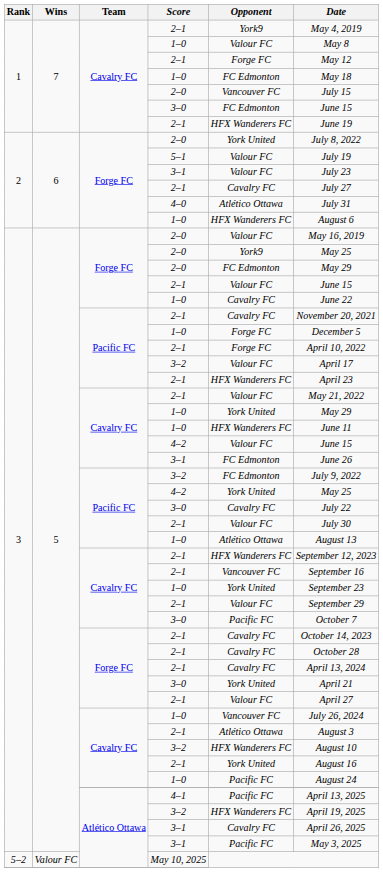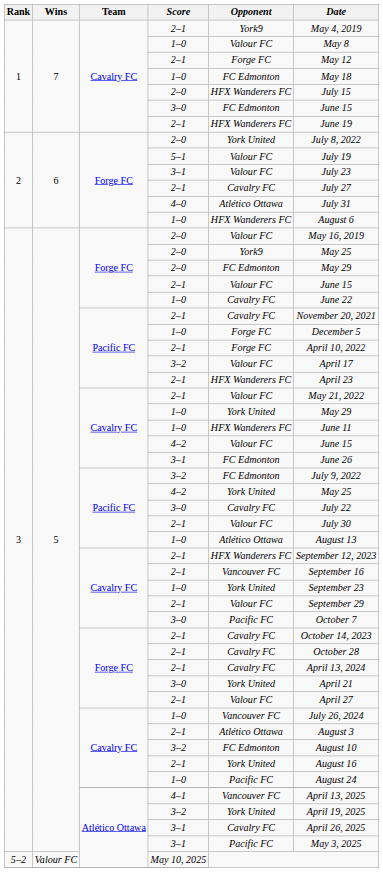 <table class="wikitable" style="text-align: center;">
 <tr>
 <th>Rank</th>
 <th>Wins</th>
 <th>Team</th>
 <th><em>Score</em></th>
 <th><em>Opponent</em></th>
 <th><em>Date</em></th>
 </tr>
 <tr>
 <td align=center rowspan="7">1</td>
 <td align=center rowspan="7">7</td>
 <td align=center rowspan="7"><a href='#'>Cavalry FC</a></td>
 <td align=center><em>2–1</em></td>
 <td align=center><em>York9</em></td>
 <td align=center><em>May 4, 2019</em></td>
 </tr>
 <tr>
 <td align=center><em>1–0</em></td>
 <td align=center><em>Valour FC</em></td>
 <td align=center><em>May 8</em></td>
 </tr>
 <tr>
 <td align=center><em>2–1</em></td>
 <td align=center><em>Forge FC</em></td>
 <td align=center><em>May 12</em></td>
 </tr>
 <tr>
 <td align=center><em>1–0</em></td>
 <td align=center><em>FC Edmonton</em></td>
 <td align=center><em>May 18</em></td>
 </tr>
 <tr>
 <td align=center><em>2–0</em></td>
-<td align=center><em>Vancouver FC</em></td>
+<td align=center><em>HFX Wanderers FC</em></td>
 <td align=center><em>July 15</em></td>
 </tr>
 <tr>
 <td align=center><em>3–0</em></td>
 <td align=center><em>FC Edmonton</em></td>
 <td align=center><em>June 15</em></td>
 </tr>
 <tr>
 <td align=center><em>2–1</em></td>
 <td align=center><em>HFX Wanderers FC</em></td>
 <td align=center><em>June 19</em></td>
 </tr>
 <tr>
 <td align=center rowspan="6">2</td>
 <td align=center rowspan="6">6</td>
 <td align=center rowspan="6"><a href='#'>Forge FC</a></td>
 <td align=center><em>2–0</em></td>
 <td align=center><em>York United</em></td>
 <td align=center><em>July 8, 2022</em></td>
 </tr>
 <tr>
 <td align=center><em>5–1</em></td>
 <td align=center><em>Valour FC</em></td>
 <td align=center><em>July 19</em></td>
 </tr>
 <tr>
 <td align=center><em>3–1</em></td>
 <td align=center><em>Valour FC</em></td>
 <td align=center><em>July 23</em></td>
 </tr>
 <tr>
 <td align=center><em>2–1</em></td>
 <td align=center><em>Cavalry FC</em></td>
 <td align=center><em>July 27</em></td>
 </tr>
 <tr>
 <td align=center><em>4–0</em></td>
 <td align=center><em>Atlético Ottawa</em></td>
 <td align=center><em>July 31</em></td>
 </tr>
 <tr>
 <td align=center><em>1–0</em></td>
 <td align=center><em>HFX Wanderers FC</em></td>
 <td align=center><em>August 6</em></td>
 </tr>
 <tr>
 <td align=center rowspan="40">3</td>
 <td align=center rowspan="40">5</td>
 <td align=center rowspan="5"><a href='#'>Forge FC</a></td>
 <td align=center><em>2–0</em></td>
 <td align=center><em>Valour FC</em></td>
 <td align=center><em>May 16, 2019</em></td>
 </tr>
 <tr>
 <td align=center><em>2–0</em></td>
 <td align=center><em>York9</em></td>
 <td align=center><em>May 25</em></td>
 </tr>
 <tr>
 <td align=center><em>2–0</em></td>
 <td align=center><em>FC Edmonton</em></td>
 <td align=center><em>May 29</em></td>
 </tr>
 <tr>
 <td align=center><em>2–1</em></td>
 <td align=center><em>Valour FC</em></td>
 <td align=center><em>June 15</em></td>
 </tr>
 <tr>
 <td align=center><em>1–0</em></td>
 <td align=center><em>Cavalry FC</em></td>
 <td align=center><em>June 22</em></td>
 </tr>
 <tr>
 <td align=center rowspan="5"><a href='#'>Pacific FC</a></td>
 <td align=center><em>2–1</em></td>
 <td align=center><em>Cavalry FC</em></td>
 <td align=center><em>November 20, 2021</em></td>
 </tr>
 <tr>
 <td align=center><em>1–0</em></td>
 <td align=center><em>Forge FC</em></td>
 <td align=center><em>December 5</em></td>
 </tr>
 <tr>
 <td align=center><em>2–1</em></td>
 <td align=center><em>Forge FC</em></td>
 <td align=center><em>April 10, 2022</em></td>
 </tr>
 <tr>
 <td align=center><em>3–2</em></td>
 <td align=center><em>Valour FC</em></td>
 <td align=center><em>April 17</em></td>
 </tr>
 <tr>
 <td align=center><em>2–1</em></td>
 <td align=center><em>HFX Wanderers FC</em></td>
 <td align=center><em>April 23</em></td>
 </tr>
 <tr>
 <td align=center rowspan="5"><a href='#'>Cavalry FC</a></td>
 <td align=center><em>2–1</em></td>
 <td align=center><em>Valour FC</em></td>
 <td align=center><em>May 21, 2022</em></td>
 </tr>
 <tr>
 <td align=center><em>1–0</em></td>
 <td align=center><em>York United</em></td>
 <td align=center><em>May 29</em></td>
 </tr>
 <tr>
 <td align=center><em>1–0</em></td>
 <td align=center><em>HFX Wanderers FC</em></td>
 <td align=center><em>June 11</em></td>
 </tr>
 <tr>
 <td align=center><em>4–2</em></td>
 <td align=center><em>Valour FC</em></td>
 <td align=center><em>June 15</em></td>
 </tr>
 <tr>
 <td align=center><em>3–1</em></td>
 <td align=center><em>FC Edmonton</em></td>
 <td align=center><em>June 26</em></td>
 </tr>
 <tr>
 <td align=center rowspan="5"><a href='#'>Pacific FC</a></td>
 <td align=center><em>3–2</em></td>
 <td align=center><em>FC Edmonton</em></td>
 <td align=center><em>July 9, 2022</em></td>
 </tr>
 <tr>
 <td align=center><em>4–2</em></td>
 <td align=center><em>York United</em></td>
 <td align=center><em>May 25</em></td>
 </tr>
 <tr>
 <td align=center><em>3–0</em></td>
 <td align=center><em>Cavalry FC</em></td>
 <td align=center><em>July 22</em></td>
 </tr>
 <tr>
 <td align=center><em>2–1</em></td>
 <td align=center><em>Valour FC</em></td>
 <td align=center><em>July 30</em></td>
 </tr>
 <tr>
 <td align=center><em>1–0</em></td>
 <td align=center><em>Atlético Ottawa</em></td>
 <td align=center><em>August 13</em></td>
 </tr>
 <tr>
 <td align=center rowspan="5"><a href='#'>Cavalry FC</a></td>
 <td align=center><em>2–1</em></td>
 <td align=center><em>HFX Wanderers FC</em></td>
 <td align=center><em>September 12, 2023</em></td>
 </tr>
 <tr>
 <td align=center><em>2–1</em></td>
 <td align=center><em>Vancouver FC</em></td>
 <td align=center><em>September 16</em></td>
 </tr>
 <tr>
 <td align=center><em>1–0</em></td>
 <td align=center><em>York United</em></td>
 <td align=center><em>September 23</em></td>
 </tr>
 <tr>
 <td align=center><em>2–1</em></td>
 <td align=center><em>Valour FC</em></td>
 <td align=center><em>September 29</em></td>
 </tr>
 <tr>
 <td align=center><em>3–0</em></td>
 <td align=center><em>Pacific FC</em></td>
 <td align=center><em>October 7</em></td>
 </tr>
 <tr>
 <td align=center rowspan="5"><a href='#'>Forge FC</a></td>
 <td align=center><em>2–1</em></td>
 <td align=center><em>Cavalry FC</em></td>
 <td align=center><em>October 14, 2023</em></td>
 </tr>
 <tr>
 <td align=center><em>2–1</em></td>
 <td align=center><em>Cavalry FC</em></td>
 <td align=center><em>October 28</em></td>
 </tr>
 <tr>
 <td align=center><em>2–1</em></td>
 <td align=center><em>Cavalry FC</em></td>
 <td align=center><em>April 13, 2024</em></td>
 </tr>
 <tr>
 <td align=center><em>3–0</em></td>
 <td align=center><em>York United</em></td>
 <td align=center><em>April 21</em></td>
 </tr>
 <tr>
 <td align=center><em>2–1</em></td>
 <td align=center><em>Valour FC</em></td>
 <td align=center><em>April 27</em></td>
 </tr>
 <tr>
 <td align=center rowspan="5"><a href='#'>Cavalry FC</a></td>
 <td align=center><em>1–0</em></td>
 <td align=center><em>Vancouver FC</em></td>
 <td align=center><em>July 26, 2024</em></td>
 </tr>
 <tr>
 <td align=center><em>2–1</em></td>
 <td align=center><em>Atlético Ottawa</em></td>
 <td align=center><em>August 3</em></td>
 </tr>
 <tr>
 <td align=center><em>3–2</em></td>
-<td align=center><em>HFX Wanderers FC</em></td>
+<td align=center><em>FC Edmonton</em></td>
 <td align=center><em>August 10</em></td>
 </tr>
 <tr>
 <td align=center><em>2–1</em></td>
 <td align=center><em>York United</em></td>
 <td align=center><em>August 16</em></td>
 </tr>
 <tr>
 <td align=center><em>1–0</em></td>
 <td align=center><em>Pacific FC</em></td>
 <td align=center><em>August 24</em></td>
 </tr>
 <tr>
 </tr>
 <tr>
 <td align=center rowspan="5"><a href='#'>Atlético Ottawa</a></td>
 <td align=center><em>4–1</em></td>
-<td align=center><em>Pacific FC</em></td>
+<td align=center><em>Vancouver FC</em></td>
 <td align=center><em>April 13, 2025</em></td>
 </tr>
 <tr>
 <td align=center><em>3–2</em></td>
-<td align=center><em>HFX Wanderers FC</em></td>
+<td align=center><em>York United</em></td>
 <td align=center><em>April 19, 2025</em></td>
 </tr>
 <tr>
 <td align=center><em>3–1</em></td>
 <td align=center><em>Cavalry FC</em></td>
 <td align=center><em>April 26, 2025</em></td>
 </tr>
 <tr>
 <td align=center><em>3–1</em></td>
 <td align=center><em>Pacific FC</em></td>
 <td align=center><em>May 3, 2025</em></td>
 </tr>
 <tr>
 <td align=center><em>5–2</em></td>
 <td align=center><em>Valour FC</em></td>
 <td align=center><em>May 10, 2025</em></td>
 </tr>
 <tr>
 </tr>
 </table>
